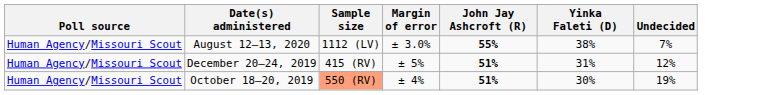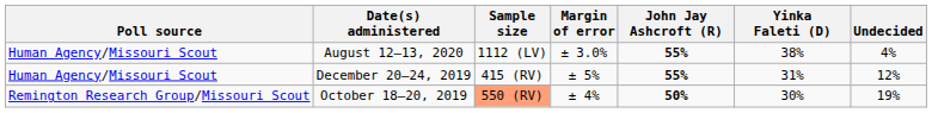 <table class="wikitable" style="font-size:90%;text-align:center;">
 <tr valign=bottom>
 <th>Poll source</th>
 <th>Date(s)<br>administered</th>
 <th>Sample<br>size</th>
 <th>Margin<br>of error</th>
 <th style="width:100px;">John Jay<br>Ashcroft (R)</th>
 <th style="width:100px;">Yinka<br>Faleti (D)</th>
 <th>Undecided</th>
 </tr>
 <tr>
 <td style="text-align:left;"><a href='#'>Human Agency</a>/<a href='#'>Missouri Scout</a></td>
 <td>August 12–13, 2020</td>
 <td>1112 (LV)</td>
 <td>± 3.0%</td>
 <td><strong>55%</strong></td>
 <td>38%</td>
-<td>7%</td>
+<td>4%</td>
 </tr>
 <tr>
 <td style="text-align:left;"><a href='#'>Human Agency</a>/<a href='#'>Missouri Scout</a></td>
 <td>December 20–24, 2019</td>
 <td>415 (RV)</td>
 <td>± 5%</td>
-<td><strong>51%</strong></td>
+<td><strong>55%</strong></td>
 <td>31%</td>
 <td>12%</td>
 </tr>
 <tr>
-<td style="text-align:left;"><a href='#'>Human Agency</a>/<a href='#'>Missouri Scout</a></td>
+<td style="text-align:left;"><a href='#'>Remington Research Group</a>/<a href='#'>Missouri Scout</a></td>
 <td>October 18–20, 2019</td>
 <td style="background: lightsalmon;">550 (RV)</td>
 <td>± 4%</td>
-<td><strong>51%</strong></td>
+<td><strong>50%</strong></td>
 <td>30%</td>
 <td>19%</td>
 </tr>
 </table>
